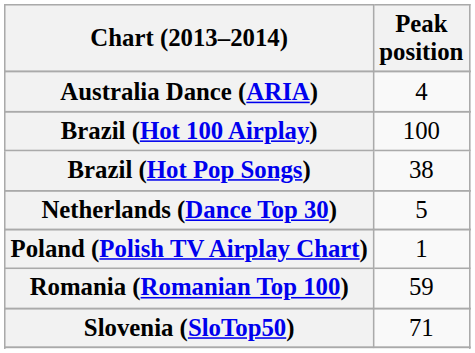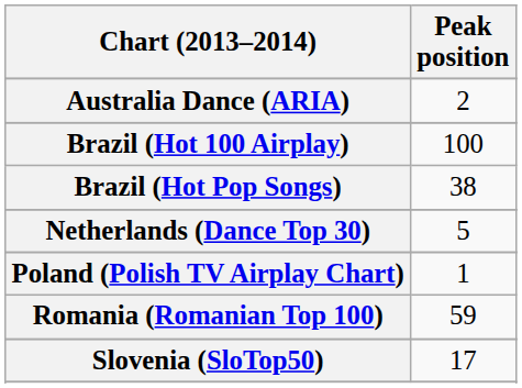 <table class="wikitable sortable plainrowheaders" style="text-align:center">
 <tr>
 <th scope="col">Chart (2013–2014)</th>
 <th scope="col">Peak<br>position</th>
 </tr>
 <tr>
 </tr>
 <tr>
 <th scope="row">Australia Dance (<a href='#'>ARIA</a>)</th>
-<td>4</td>
+<td>2</td>
 </tr>
 <tr>
 </tr>
 <tr>
 </tr>
 <tr>
 </tr>
 <tr>
 </tr>
 <tr>
 </tr>
 <tr>
 <th scope="row">Brazil (<a href='#'>Hot 100 Airplay</a>)</th>
 <td>100</td>
 </tr>
 <tr>
 <th scope="row">Brazil (<a href='#'>Hot Pop Songs</a>)</th>
 <td>38</td>
 </tr>
 <tr>
 </tr>
 <tr>
 </tr>
 <tr>
 </tr>
 <tr>
 </tr>
 <tr>
 </tr>
 <tr>
 </tr>
 <tr>
 </tr>
 <tr>
 </tr>
 <tr>
 </tr>
 <tr>
 </tr>
 <tr>
 </tr>
 <tr>
 </tr>
 <tr>
 </tr>
 <tr>
 </tr>
 <tr>
 </tr>
 <tr>
 </tr>
 <tr>
 <th scope="row">Netherlands (<a href='#'>Dance Top 30</a>)</th>
 <td>5</td>
 </tr>
 <tr>
 </tr>
 <tr>
 </tr>
 <tr>
 </tr>
 <tr>
 </tr>
 <tr>
 <th scope="row">Poland (<a href='#'>Polish TV Airplay Chart</a>)</th>
 <td>1</td>
 </tr>
 <tr>
 <th scope="row">Romania (<a href='#'>Romanian Top 100</a>)</th>
 <td>59</td>
 </tr>
 <tr>
 </tr>
 <tr>
 </tr>
 <tr>
 </tr>
 <tr>
 </tr>
 <tr>
 <th scope="row">Slovenia (<a href='#'>SloTop50</a>)</th>
-<td>71</td>
+<td>17</td>
 </tr>
 <tr>
 </tr>
 <tr>
 </tr>
 <tr>
 </tr>
 <tr>
 </tr>
 <tr>
 </tr>
 <tr>
 </tr>
 <tr>
 </tr>
 <tr>
 </tr>
 <tr>
 </tr>
 <tr>
 </tr>
 <tr>
 </tr>
 <tr>
 </tr>
 <tr>
 </tr>
 <tr>
 </tr>
 </table>
